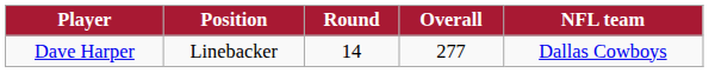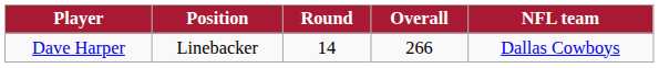 <table class="wikitable" width="65%">
 <tr align="center" style="background:#A81933;color:#FFFFFF;">
 <td><strong>Player</strong></td>
 <td><strong>Position</strong></td>
 <td><strong>Round</strong></td>
 <td><strong>Overall</strong></td>
 <td><strong>NFL team</strong></td>
 </tr>
 <tr align="center" bgcolor="">
 <td><a href='#'>Dave Harper</a></td>
 <td>Linebacker</td>
 <td>14</td>
-<td>277</td>
+<td>266</td>
 <td><a href='#'>Dallas Cowboys</a></td>
 </tr>
 </table>
